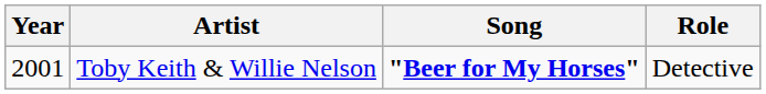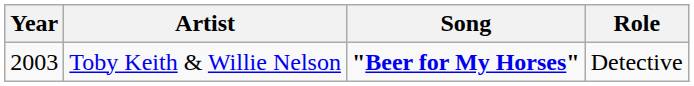 <table class="wikitable sortable">
 <tr>
 <th>Year</th>
 <th>Artist</th>
 <th>Song</th>
 <th>Role</th>
 </tr>
 <tr>
-<td>2001</td>
+<td>2003</td>
 <td><a href='#'>Toby Keith</a> & <a href='#'>Willie Nelson</a></td>
 <td><strong>"<a href='#'>Beer for My Horses</a>"</strong></td>
 <td>Detective</td>
 </tr>
 </table>
